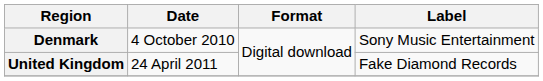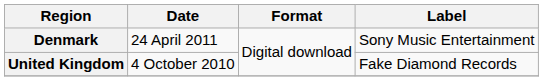 <table class="wikitable plainrowheaders unsortable">
 <tr>
 <th>Region</th>
 <th>Date</th>
 <th>Format</th>
 <th>Label</th>
 </tr>
 <tr>
 <th scope="row">Denmark</th>
-<td>4 October 2010</td>
+<td>24 April 2011</td>
 <td rowspan="2">Digital download</td>
 <td>Sony Music Entertainment</td>
 </tr>
 <tr>
 <th scope="row">United Kingdom</th>
-<td>24 April 2011</td>
+<td>4 October 2010</td>
 <td>Fake Diamond Records</td>
 </tr>
 <tr>
 </tr>
 </table>
